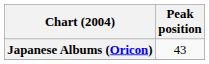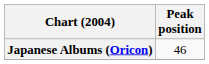 <table class="wikitable sortable plainrowheaders" style="text-align:center">
 <tr>
 <th>Chart (2004)</th>
 <th>Peak<br>position</th>
 </tr>
 <tr>
 <th scope="row">Japanese Albums (<a href='#'>Oricon</a>)</th>
-<td align="center">43</td>
+<td align="center">46</td>
 </tr>
 <tr>
 </tr>
 <tr>
 </tr>
 <tr>
 </tr>
 <tr>
 </tr>
 <tr>
 </tr>
 <tr>
 </tr>
 </table>
